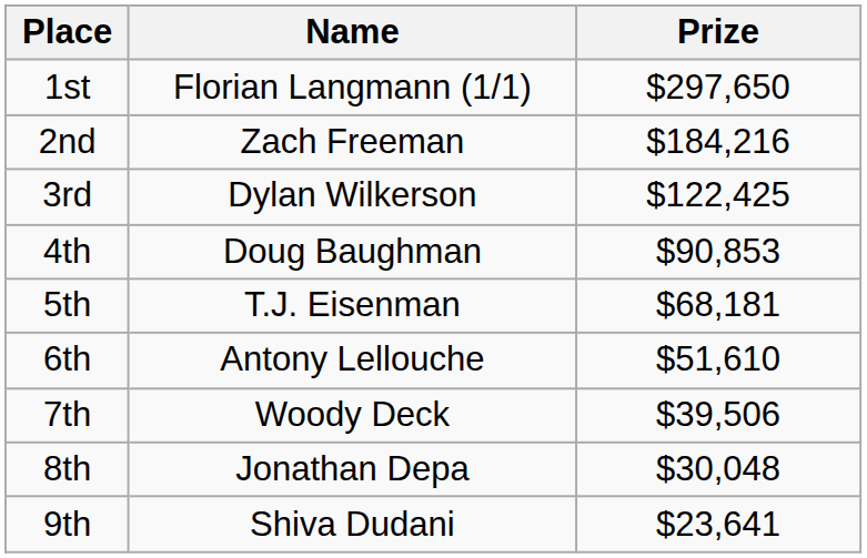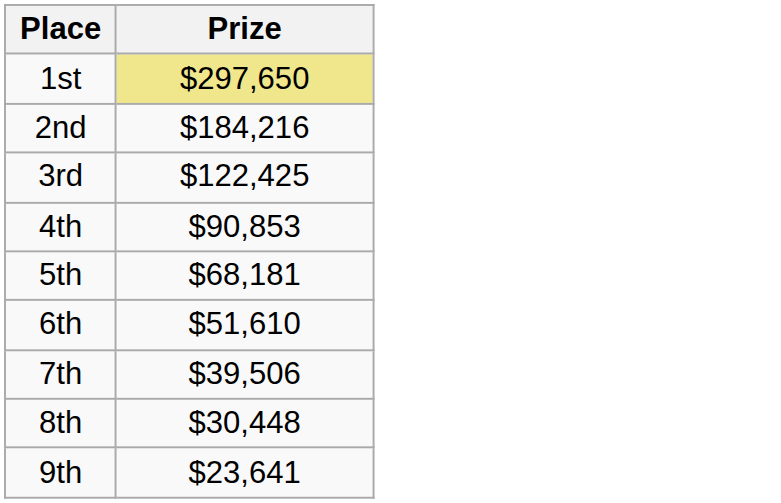 <table class="wikitable">
 <tr>
 <th width="50">Place</th>
-<th width="200">Name</th>
 <th width="125">Prize</th>
 </tr>
 <tr>
 <td align = "center">1st</td>
-<td align = "center">Florian Langmann (1/1)</td>
-<td align = "center">$297,650</td>
+<td align = "center" style="background: khaki;">$297,650</td>
 </tr>
 <tr>
 <td align = "center">2nd</td>
-<td align = "center">Zach Freeman</td>
 <td align = "center">$184,216</td>
 </tr>
 <tr>
 <td align = "center">3rd</td>
-<td align = "center">Dylan Wilkerson</td>
 <td align = "center">$122,425</td>
 </tr>
 <tr>
 <td align = "center">4th</td>
-<td align = "center">Doug Baughman</td>
 <td align = "center">$90,853</td>
 </tr>
 <tr>
 <td align = "center">5th</td>
-<td align = "center">T.J. Eisenman</td>
 <td align = "center">$68,181</td>
 </tr>
 <tr>
 <td align = "center">6th</td>
-<td align = "center">Antony Lellouche</td>
 <td align = "center">$51,610</td>
 </tr>
 <tr>
 <td align = "center">7th</td>
-<td align = "center">Woody Deck</td>
 <td align = "center">$39,506</td>
 </tr>
 <tr>
 <td align = "center">8th</td>
-<td align = "center">Jonathan Depa</td>
-<td align = "center">$30,048</td>
+<td align = "center">$30,448</td>
 </tr>
 <tr>
 <td align = "center">9th</td>
-<td align = "center">Shiva Dudani</td>
 <td align = "center">$23,641</td>
 </tr>
 </table>
